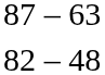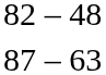 <table style="text-align:center">
 <tr>
 <th width=200></th>
 <th width=100></th>
 <th width=200></th>
 </tr>
 <tr>
 <td align=right></td>
-<td>87 – 63</td>
+<td>82 – 48</td>
 <td align=left></td>
 </tr>
 <tr>
 <td align=right></td>
-<td>82 – 48</td>
+<td>87 – 63</td>
 <td align=left></td>
 </tr>
 </table>
